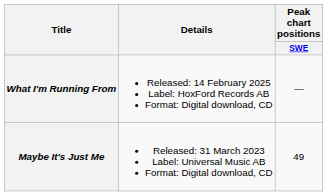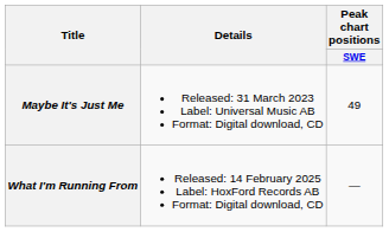 <table class="wikitable plainrowheaders" style="text-align:center;">
 <tr>
 <th scope="col" rowspan="2">Title</th>
 <th scope="col" rowspan="2">Details</th>
 <th scope="col" colspan="1">Peak chart positions</th>
 </tr>
 <tr>
 <th scope="col" style="width:3em;font-size:85%;"><a href='#'>SWE</a><br></th>
 </tr>
 <tr>
+<th scope="row"><em>Maybe It's Just Me</em></th>
+<td><br><ul><li>Released: 31 March 2023</li><li>Label: Universal Music AB</li><li>Format: Digital download, CD</li></ul></td>
+<td>49</td>
+</tr>
+<tr>
 <th scope="row"><em>What I'm Running From</em></th>
 <td><br><ul><li>Released: 14 February 2025</li><li>Label: HoxFord Records AB</li><li>Format: Digital download, CD</li></ul></td>
 <td>—</td>
 </tr>
-<tr>
-<th scope="row"><em>Maybe It's Just Me</em></th>
-<td><br><ul><li>Released: 31 March 2023</li><li>Label: Universal Music AB</li><li>Format: Digital download, CD</li></ul></td>
-<td>49</td>
-</tr>
 </table>
